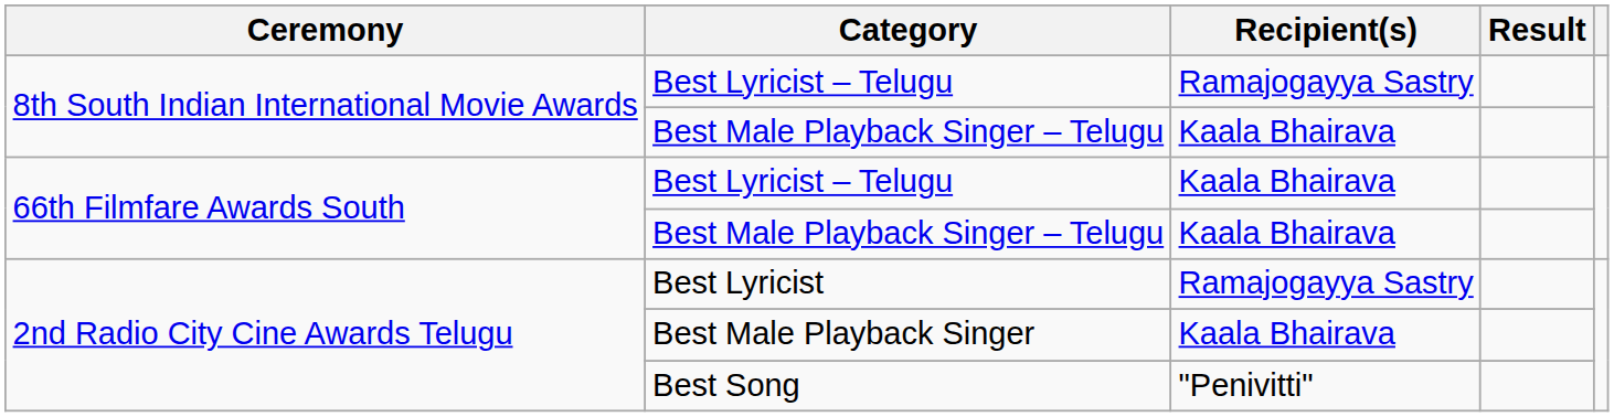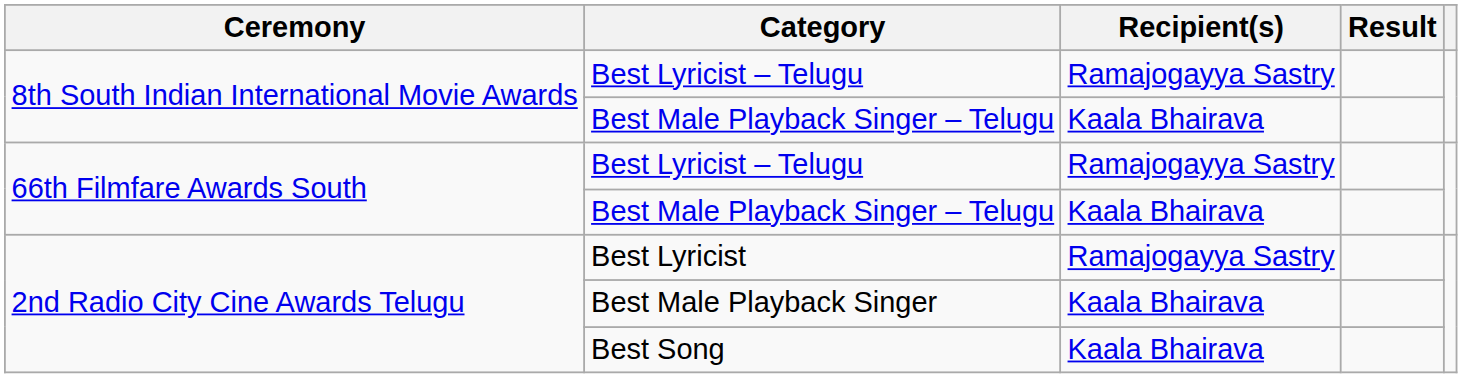 <table class="wikitable plainrowheaders sortable">
 <tr>
 <th scope="col">Ceremony</th>
 <th scope="col">Category</th>
 <th scope="col">Recipient(s)</th>
 <th scope="col">Result</th>
 <th scope="col" class="unsortable"></th>
 </tr>
 <tr>
 <td rowspan="2"><a href='#'>8th South Indian International Movie Awards</a></td>
 <td><a href='#'>Best Lyricist – Telugu</a></td>
 <td><a href='#'>Ramajogayya Sastry</a></td>
 <td></td>
 <td rowspan="2"></td>
 </tr>
 <tr>
 <td><a href='#'>Best Male Playback Singer – Telugu</a></td>
 <td><a href='#'>Kaala Bhairava</a></td>
 <td></td>
 </tr>
 <tr>
 <td rowspan="2"><a href='#'>66th Filmfare Awards South</a></td>
 <td><a href='#'>Best Lyricist – Telugu</a></td>
-<td><a href='#'>Kaala Bhairava</a></td>
+<td><a href='#'>Ramajogayya Sastry</a></td>
 <td></td>
 <td rowspan="2"></td>
 </tr>
 <tr>
 <td><a href='#'>Best Male Playback Singer – Telugu</a></td>
 <td><a href='#'>Kaala Bhairava</a></td>
 <td></td>
 </tr>
 <tr>
 <td rowspan="3"><a href='#'>2nd Radio City Cine Awards Telugu</a></td>
 <td>Best Lyricist</td>
 <td><a href='#'>Ramajogayya Sastry</a></td>
 <td></td>
 <td rowspan="3"></td>
 </tr>
 <tr>
 <td>Best Male Playback Singer</td>
 <td><a href='#'>Kaala Bhairava</a></td>
 <td></td>
 </tr>
 <tr>
 <td>Best Song</td>
-<td>"Penivitti"</td>
+<td><a href='#'>Kaala Bhairava</a></td>
 <td></td>
 </tr>
 </table>
